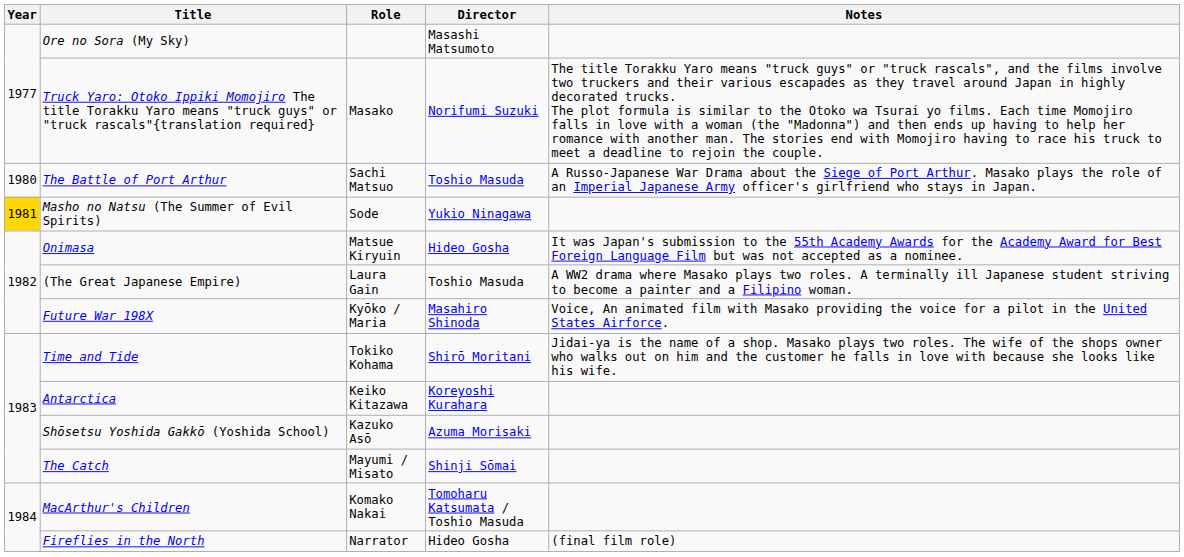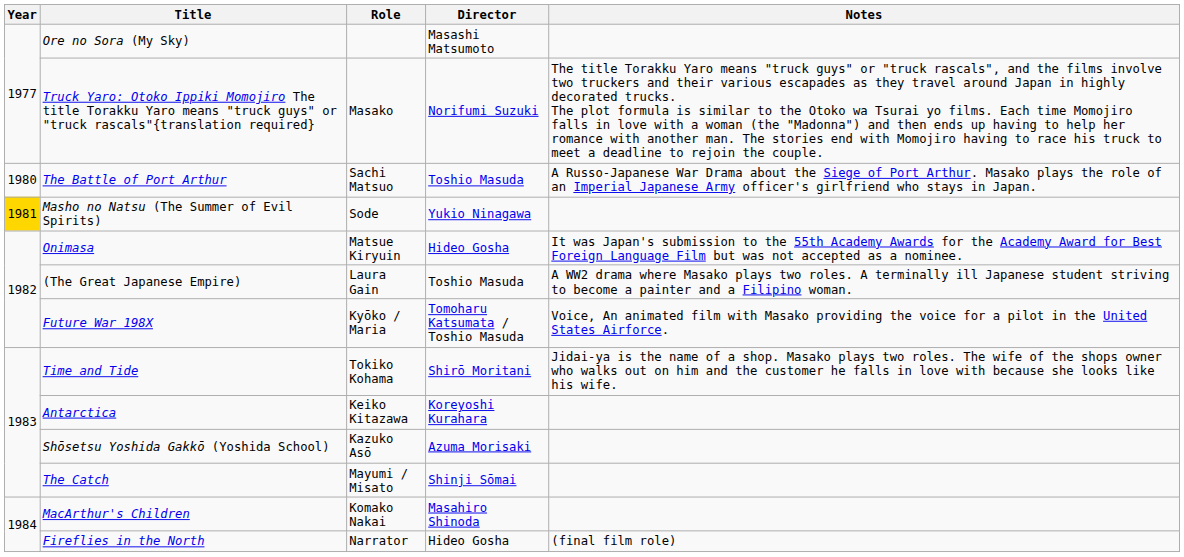 <table class="wikitable sortable">
 <tr>
 <th>Year</th>
 <th>Title</th>
 <th>Role</th>
 <th>Director</th>
 <th>Notes</th>
 </tr>
 <tr>
 <td rowspan=2>1977</td>
 <td><em>Ore no Sora</em> (My Sky)</td>
 <td></td>
 <td>Masashi Matsumoto</td>
 <td></td>
 </tr>
 <tr>
 <td><em><a href='#'>Truck Yaro: Otoko Ippiki Momojiro</a></em> The title Torakku Yaro means "truck guys" or "truck rascals"{translation required}</td>
 <td>Masako</td>
 <td><a href='#'>Norifumi Suzuki</a></td>
 <td>The title Torakku Yaro means "truck guys" or "truck rascals", and the films involve two truckers and their various escapades as they travel around Japan in highly decorated trucks.<br>The plot formula is similar to the Otoko wa Tsurai yo films. Each time Momojiro falls in love with a woman (the "Madonna") and then ends up having to help her romance with another man. The stories end with Momojiro having to race his truck to meet a deadline to rejoin the couple.</td>
 </tr>
 <tr>
 <td>1980</td>
 <td><em><a href='#'>The Battle of Port Arthur</a></em></td>
 <td>Sachi Matsuo</td>
 <td><a href='#'>Toshio Masuda</a></td>
 <td>A Russo-Japanese War Drama about the <a href='#'>Siege of Port Arthur</a>. Masako plays the role of an <a href='#'>Imperial Japanese Army</a> officer's girlfriend who stays in Japan.</td>
 </tr>
 <tr>
 <td style="background: gold;">1981</td>
 <td><em>Masho no Natsu</em> (The Summer of Evil Spirits)</td>
 <td>Sode</td>
 <td><a href='#'>Yukio Ninagawa</a></td>
 <td></td>
 </tr>
 <tr>
 <td rowspan=3>1982</td>
 <td><em><a href='#'>Onimasa</a></em></td>
 <td>Matsue Kiryuin</td>
 <td><a href='#'>Hideo Gosha</a></td>
 <td>It was Japan's submission to the <a href='#'>55th Academy Awards</a> for the <a href='#'>Academy Award for Best Foreign Language Film</a> but was not accepted as a nominee.</td>
 </tr>
 <tr>
 <td><em></em> (The Great Japanese Empire)</td>
 <td>Laura Gain</td>
 <td>Toshio Masuda</td>
 <td>A WW2 drama where Masako plays two roles. A terminally ill Japanese student striving to become a painter and a <a href='#'>Filipino</a> woman.</td>
 </tr>
 <tr>
 <td><em><a href='#'>Future War 198X</a></em></td>
 <td>Kyōko / Maria</td>
-<td><a href='#'>Masahiro Shinoda</a></td>
+<td><a href='#'>Tomoharu Katsumata</a> / Toshio Masuda</td>
 <td>Voice, An animated film with Masako providing the voice for a pilot in the <a href='#'>United States Airforce</a>.</td>
 </tr>
 <tr>
 <td rowspan=4>1983</td>
 <td><em><a href='#'>Time and Tide</a></em></td>
 <td>Tokiko Kohama</td>
 <td><a href='#'>Shirō Moritani</a></td>
 <td>Jidai-ya is the name of a shop. Masako plays two roles. The wife of the shops owner who walks out on him and the customer he falls in love with because she looks like his wife.</td>
 </tr>
 <tr>
 <td><em><a href='#'>Antarctica</a></em></td>
 <td>Keiko Kitazawa</td>
 <td><a href='#'>Koreyoshi Kurahara</a></td>
 <td></td>
 </tr>
 <tr>
 <td><em>Shōsetsu Yoshida Gakkō</em> (Yoshida School)</td>
 <td>Kazuko Asō</td>
 <td><a href='#'>Azuma Morisaki</a></td>
 <td></td>
 </tr>
 <tr>
 <td><em><a href='#'>The Catch</a></em></td>
 <td>Mayumi / Misato</td>
 <td><a href='#'>Shinji Sōmai</a></td>
 <td></td>
 </tr>
 <tr>
 <td rowspan=2>1984</td>
 <td><em><a href='#'>MacArthur's Children</a></em></td>
 <td>Komako Nakai</td>
-<td><a href='#'>Tomoharu Katsumata</a> / Toshio Masuda</td>
+<td><a href='#'>Masahiro Shinoda</a></td>
 <td></td>
 </tr>
 <tr>
 <td><em><a href='#'>Fireflies in the North</a></em></td>
 <td>Narrator</td>
 <td>Hideo Gosha</td>
 <td>(final film role)</td>
 </tr>
 </table>
